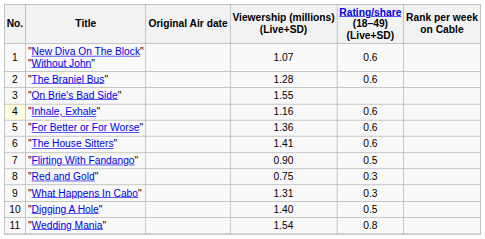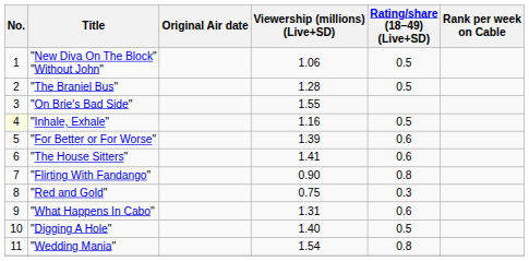 <table class="wikitable sortable" style="text-align:center;">
 <tr>
 <th>No.</th>
 <th>Title</th>
 <th>Original Air date</th>
 <th data-sort-type="number">Viewership (millions)<br>(Live+SD)</th>
 <th data-sort-type="number"><a href='#'>Rating/share</a><br>(18–49)<br>(Live+SD)</th>
 <th data-sort-type="number">Rank per week<br>on Cable</th>
 </tr>
 <tr>
 <td>1</td>
 <td style="text-align:left;">"<a href='#'>New Diva On The Block</a>" <br> "<a href='#'>Without John</a>"</td>
 <td></td>
-<td>1.07</td>
-<td>0.6</td>
+<td>1.06</td>
+<td>0.5</td>
 <td></td>
 </tr>
 <tr>
 <td>2</td>
 <td style="text-align:left;">"<a href='#'>The Braniel Bus</a>"</td>
 <td></td>
 <td>1.28</td>
-<td>0.6</td>
+<td>0.5</td>
 <td></td>
 </tr>
 <tr>
 <td>3</td>
 <td style="text-align:left;">"<a href='#'>On Brie's Bad Side</a>"</td>
 <td></td>
 <td>1.55</td>
 <td></td>
 <td></td>
 </tr>
 <tr>
 <td style="background: lightyellow;">4</td>
 <td style="text-align:left;">"<a href='#'>Inhale, Exhale</a>"</td>
 <td></td>
 <td>1.16</td>
-<td>0.6</td>
+<td>0.5</td>
 <td></td>
 </tr>
 <tr>
 <td>5</td>
 <td style="text-align:left;">"<a href='#'>For Better or For Worse</a>"</td>
 <td></td>
-<td>1.36</td>
+<td>1.39</td>
 <td>0.6</td>
 <td></td>
 </tr>
 <tr>
 <td>6</td>
 <td style="text-align:left;">"<a href='#'>The House Sitters</a>"</td>
 <td></td>
 <td>1.41</td>
 <td>0.6</td>
 <td></td>
 </tr>
 <tr>
 <td>7</td>
 <td style="text-align:left;">"<a href='#'>Flirting With Fandango</a>"</td>
 <td></td>
 <td>0.90</td>
-<td>0.5</td>
+<td>0.8</td>
 <td></td>
 </tr>
 <tr>
 <td>8</td>
 <td style="text-align:left;">"<a href='#'>Red and Gold</a>"</td>
 <td></td>
 <td>0.75</td>
 <td>0.3</td>
 <td></td>
 </tr>
 <tr>
 <td>9</td>
 <td style="text-align:left;">"<a href='#'>What Happens In Cabo</a>"</td>
 <td></td>
 <td>1.31</td>
-<td>0.3</td>
+<td>0.6</td>
 <td></td>
 </tr>
 <tr>
 <td>10</td>
 <td style="text-align:left;">"<a href='#'>Digging A Hole</a>"</td>
 <td></td>
 <td>1.40</td>
 <td>0.5</td>
 <td></td>
 </tr>
 <tr>
 <td>11</td>
 <td style="text-align:left;">"<a href='#'>Wedding Mania</a>"</td>
 <td></td>
 <td>1.54</td>
 <td>0.8</td>
 <td></td>
 </tr>
 <tr>
 </tr>
 </table>
